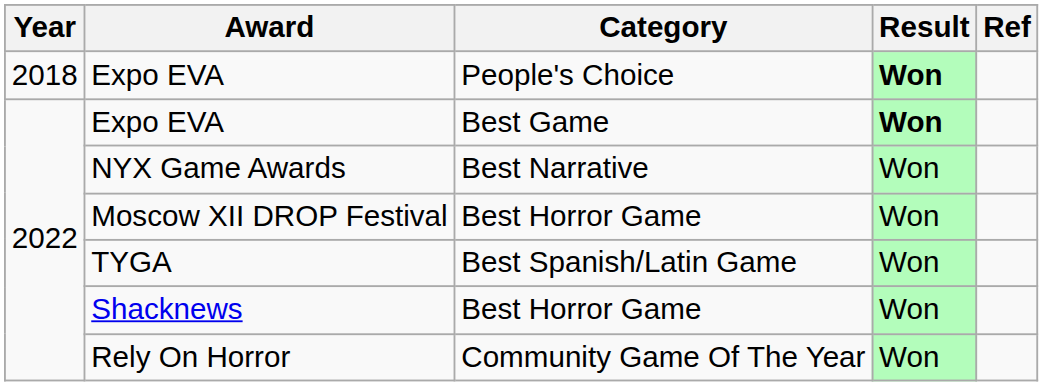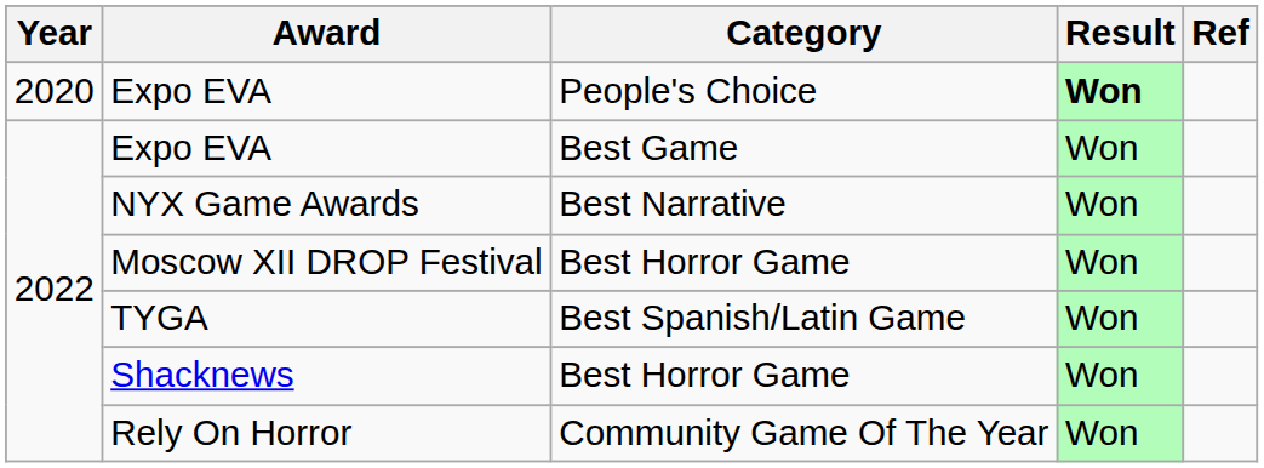 <table class="wikitable sortable">
 <tr>
 <th>Year</th>
 <th>Award</th>
 <th>Category</th>
 <th>Result</th>
 <th>Ref</th>
 </tr>
 <tr>
-<td style="text-align:center;">2018</td>
+<td style="text-align:center;">2020</td>
 <td>Expo EVA</td>
 <td>People's Choice</td>
 <td style="background: #b3fdbb; "><strong>Won</strong></td>
 <td style="text-align:center;"></td>
 </tr>
 <tr>
 <td rowspan="6" style="text-align:center;">2022</td>
 <td>Expo EVA</td>
 <td>Best Game</td>
-<td style="background: #b3fdbb; "><strong>Won</strong></td>
+<td style="background: #b3fdbb; ">Won</td>
 <td style="text-align:center;"></td>
 </tr>
 <tr>
 <td>NYX Game Awards</td>
 <td>Best Narrative</td>
 <td style="background: #b3fdbb; ">Won</td>
 <td style="text-align:center;"></td>
 </tr>
 <tr>
 <td>Moscow XII DROP Festival</td>
 <td>Best Horror Game</td>
 <td style="background: #b3fdbb; ">Won</td>
 <td style="text-align:center;"></td>
 </tr>
 <tr>
 <td>TYGA</td>
 <td>Best Spanish/Latin Game</td>
 <td style="background: #b3fdbb; ">Won</td>
 <td style="text-align:center;"></td>
 </tr>
 <tr>
 <td><a href='#'>Shacknews</a></td>
 <td>Best Horror Game</td>
 <td style="background: #b3fdbb; ">Won</td>
 <td style="text-align:center;"></td>
 </tr>
 <tr>
 <td>Rely On Horror</td>
 <td>Community Game Of The Year</td>
 <td style="background: #b3fdbb; ">Won</td>
 <td style="text-align:center;"></td>
 </tr>
 </table>
